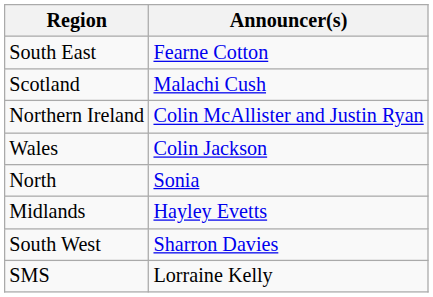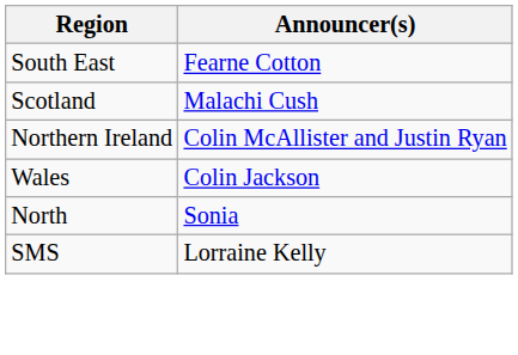 <table class="wikitable">
 <tr>
 <th>Region</th>
 <th>Announcer(s)</th>
 </tr>
 <tr>
 <td>South East</td>
 <td><a href='#'>Fearne Cotton</a></td>
 </tr>
 <tr>
 <td>Scotland</td>
 <td><a href='#'>Malachi Cush</a></td>
 </tr>
 <tr>
 <td>Northern Ireland</td>
 <td><a href='#'>Colin McAllister and Justin Ryan</a></td>
 </tr>
 <tr>
 <td>Wales</td>
 <td><a href='#'>Colin Jackson</a></td>
 </tr>
 <tr>
 <td>North</td>
 <td><a href='#'>Sonia</a></td>
 </tr>
 <tr>
-<td>Midlands</td>
-<td><a href='#'>Hayley Evetts</a></td>
-</tr>
-<tr>
-<td>South West</td>
-<td><a href='#'>Sharron Davies</a></td>
-</tr>
-<tr>
 <td>SMS</td>
 <td>Lorraine Kelly</td>
 </tr>
 </table>
